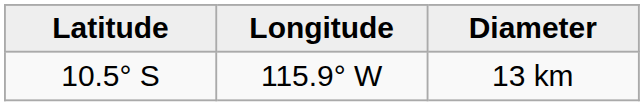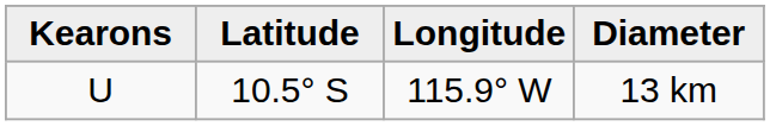 <table class="wikitable">
 <tr>
+<th width="25%" style="background:#eeeeee;">Kearons</th>
 <th width="25%" style="background:#eeeeee;">Latitude</th>
 <th width="25%" style="background:#eeeeee;">Longitude</th>
 <th width="25%" style="background:#eeeeee;">Diameter</th>
 </tr>
 <tr>
+<td align="center">U</td>
 <td align="center">10.5° S</td>
 <td align="center">115.9° W</td>
 <td align="center">13 km</td>
 </tr>
 </table>
